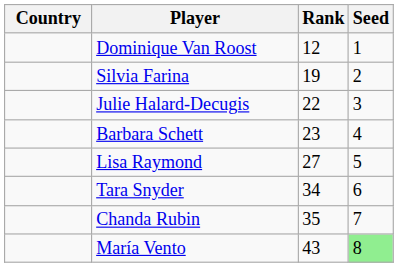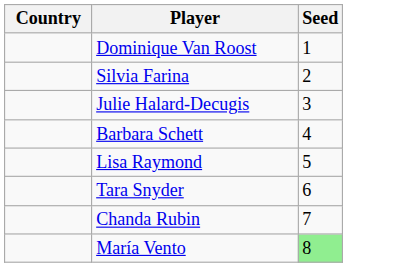 <table class="sortable wikitable">
 <tr>
 <th width="70">Country</th>
 <th width="175">Player</th>
-<th>Rank</th>
 <th>Seed</th>
 </tr>
 <tr>
 <td></td>
 <td><a href='#'>Dominique Van Roost</a></td>
-<td>12</td>
 <td>1</td>
 </tr>
 <tr>
 <td></td>
 <td><a href='#'>Silvia Farina</a></td>
-<td>19</td>
 <td>2</td>
 </tr>
 <tr>
 <td></td>
 <td><a href='#'>Julie Halard-Decugis</a></td>
-<td>22</td>
 <td>3</td>
 </tr>
 <tr>
 <td></td>
 <td><a href='#'>Barbara Schett</a></td>
-<td>23</td>
 <td>4</td>
 </tr>
 <tr>
 <td></td>
 <td><a href='#'>Lisa Raymond</a></td>
-<td>27</td>
 <td>5</td>
 </tr>
 <tr>
 <td></td>
 <td><a href='#'>Tara Snyder</a></td>
-<td>34</td>
 <td>6</td>
 </tr>
 <tr>
 <td></td>
 <td><a href='#'>Chanda Rubin</a></td>
-<td>35</td>
 <td>7</td>
 </tr>
 <tr>
 <td></td>
 <td><a href='#'>María Vento</a></td>
-<td>43</td>
 <td style="background: lightgreen;">8</td>
 </tr>
 </table>
